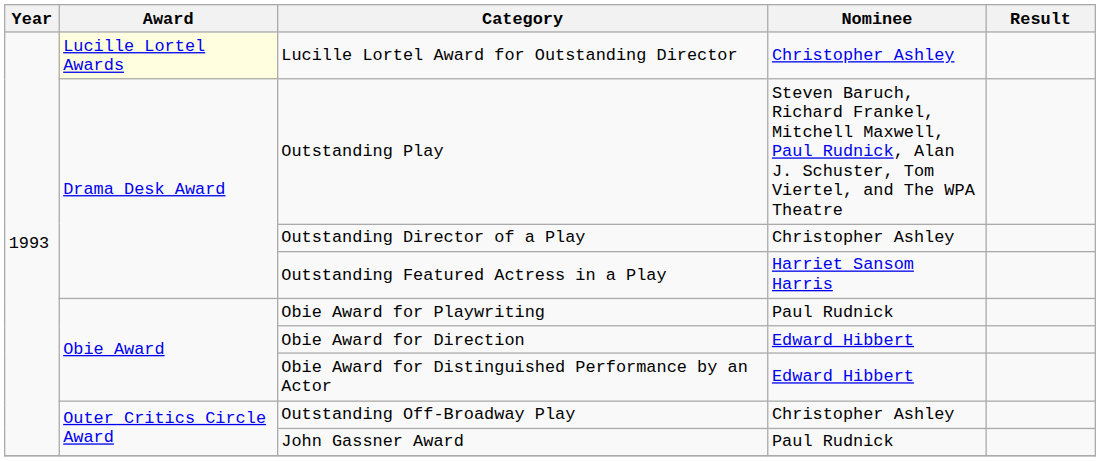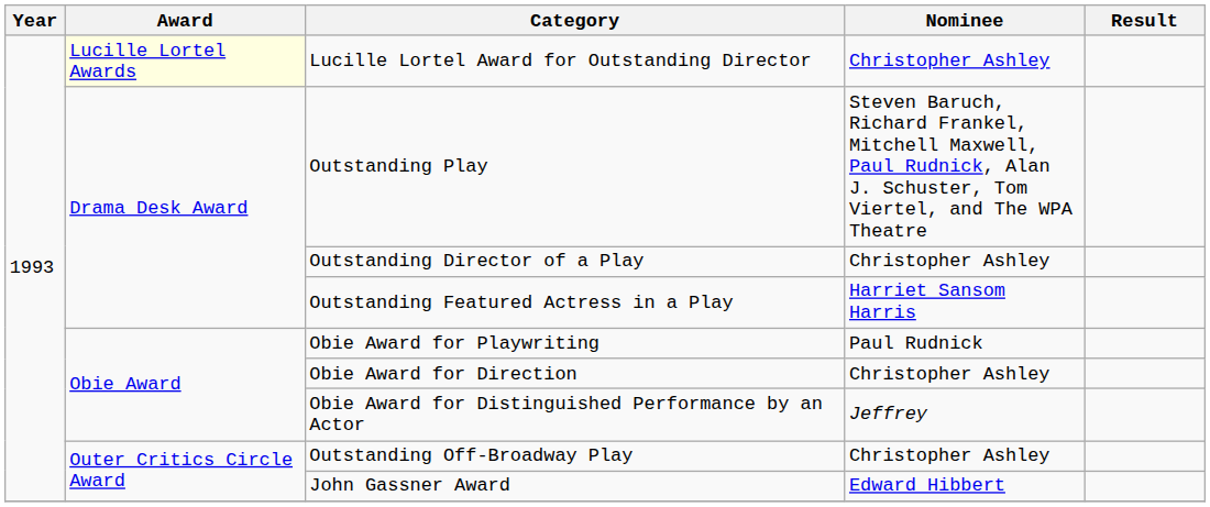 <table class="wikitable" style="width:95%;">
 <tr>
 <th style="width:5%;">Year</th>
 <th style="width:20%;">Award</th>
 <th style="width:45%;">Category</th>
 <th style="width:20%;">Nominee</th>
 <th style="width:10%;">Result</th>
 </tr>
 <tr>
 <td rowspan="9">1993</td>
 <td rowspan="1" style="background: lightyellow;"><a href='#'>Lucille Lortel Awards</a></td>
 <td>Lucille Lortel Award for Outstanding Director</td>
 <td><a href='#'>Christopher Ashley</a></td>
 <td></td>
 </tr>
 <tr>
 <td rowspan="3"><a href='#'>Drama Desk Award</a></td>
 <td>Outstanding Play</td>
 <td>Steven Baruch, Richard Frankel, Mitchell Maxwell, <a href='#'>Paul Rudnick</a>, Alan J. Schuster, Tom Viertel, and The WPA Theatre</td>
 <td></td>
 </tr>
 <tr>
 <td>Outstanding Director of a Play</td>
 <td>Christopher Ashley</td>
 <td></td>
 </tr>
 <tr>
 <td>Outstanding Featured Actress in a Play</td>
 <td><a href='#'>Harriet Sansom Harris</a></td>
 <td></td>
 </tr>
 <tr>
 <td rowspan="3"><a href='#'>Obie Award</a></td>
 <td>Obie Award for Playwriting</td>
 <td>Paul Rudnick</td>
 <td></td>
 </tr>
 <tr>
 <td>Obie Award for Direction</td>
-<td><a href='#'>Edward Hibbert</a></td>
+<td>Christopher Ashley</td>
 <td></td>
 </tr>
 <tr>
 <td>Obie Award for Distinguished Performance by an Actor</td>
-<td><a href='#'>Edward Hibbert</a></td>
+<td><em>Jeffrey</em></td>
 <td></td>
 </tr>
 <tr>
 <td rowspan="2"><a href='#'>Outer Critics Circle Award</a></td>
 <td>Outstanding Off-Broadway Play</td>
 <td>Christopher Ashley</td>
 <td></td>
 </tr>
 <tr>
 <td>John Gassner Award</td>
-<td>Paul Rudnick</td>
+<td><a href='#'>Edward Hibbert</a></td>
 <td></td>
 </tr>
 <tr>
 </tr>
 </table>
